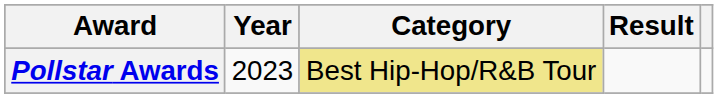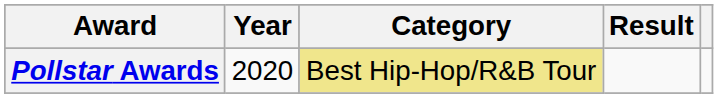 <table class="wikitable sortable plainrowheaders">
 <tr>
 <th scope="col">Award</th>
 <th scope="col">Year</th>
 <th scope="col">Category</th>
 <th scope="col">Result</th>
 <th scope="col" class="unsortable"></th>
 </tr>
 <tr>
 <th scope="row"><a href='#'><em>Pollstar</em> Awards</a></th>
-<td>2023</td>
+<td>2020</td>
 <td style="background: khaki;">Best Hip-Hop/R&B Tour</td>
 <td></td>
 <td style="text-align:center;"></td>
 </tr>
 </table>
